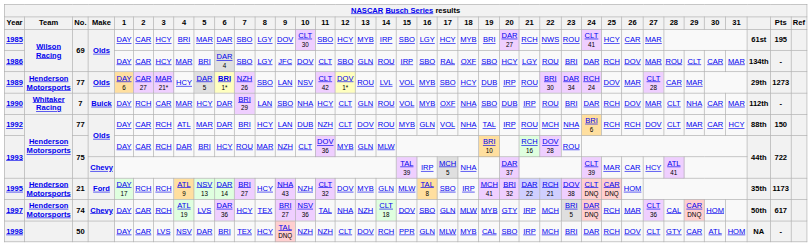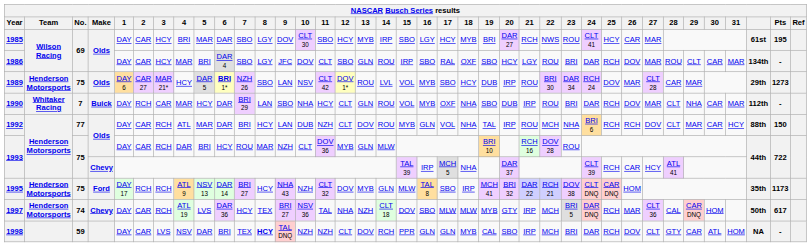 <table class="wikitable" style="text-align:center; font-size:75%">
 <tr>
 <th colspan=42><a href='#'>NASCAR</a> <a href='#'>Busch Series</a> results</th>
 </tr>
 <tr>
 <th>Year</th>
 <th>Team</th>
 <th>No.</th>
 <th>Make</th>
 <th>1</th>
 <th>2</th>
 <th>3</th>
 <th>4</th>
 <th>5</th>
 <th>6</th>
 <th>7</th>
 <th>8</th>
 <th>9</th>
 <th>10</th>
 <th>11</th>
 <th>12</th>
 <th>13</th>
 <th>14</th>
 <th>15</th>
 <th>16</th>
 <th>17</th>
 <th>18</th>
 <th>19</th>
 <th>20</th>
 <th>21</th>
 <th>22</th>
 <th>23</th>
 <th>24</th>
 <th>25</th>
 <th>26</th>
 <th>27</th>
 <th>28</th>
 <th>29</th>
 <th>30</th>
 <th>31</th>
 <th></th>
 <th>Pts</th>
 <th>Ref</th>
 </tr>
 <tr>
 <th><a href='#'>1985</a></th>
 <th rowspan=2><a href='#'>Wilson Racing</a></th>
 <th rowspan=2>69</th>
 <th rowspan=2><a href='#'>Olds</a></th>
 <td><a href='#'>DAY</a></td>
 <td><a href='#'>CAR</a></td>
 <td><a href='#'>HCY</a></td>
 <td><a href='#'>BRI</a></td>
 <td><a href='#'>MAR</a></td>
 <td><a href='#'>DAR</a></td>
 <td><a href='#'>SBO</a></td>
 <td><a href='#'>LGY</a></td>
 <td><a href='#'>DOV</a></td>
 <td style="background:#EFCFFF;"><a href='#'>CLT</a><br><small>30</small></td>
 <td><a href='#'>SBO</a></td>
 <td><a href='#'>HCY</a></td>
 <td><a href='#'>MYB</a></td>
 <td><a href='#'>IRP</a></td>
 <td><a href='#'>SBO</a></td>
 <td><a href='#'>LGY</a></td>
 <td><a href='#'>HCY</a></td>
 <td><a href='#'>MYB</a></td>
 <td><a href='#'>BRI</a></td>
 <td style="background:#EFCFFF;"><a href='#'>DAR</a><br><small>27</small></td>
 <td><a href='#'>RCH</a></td>
 <td><a href='#'>NWS</a></td>
 <td><a href='#'>ROU</a></td>
 <td style="background:#EFCFFF;"><a href='#'>CLT</a><br><small>41</small></td>
 <td><a href='#'>HCY</a></td>
 <td><a href='#'>CAR</a></td>
 <td><a href='#'>MAR</a></td>
 <td colspan=4></td>
 <th>61st</th>
 <th>195</th>
 <th></th>
 </tr>
 <tr>
 <th><a href='#'>1986</a></th>
 <td><a href='#'>DAY</a></td>
 <td><a href='#'>CAR</a></td>
 <td><a href='#'>HCY</a></td>
 <td><a href='#'>MAR</a></td>
 <td><a href='#'>BRI</a></td>
 <td style="background:#DFDFDF;"><a href='#'>DAR</a><br><small>4</small></td>
 <td><a href='#'>SBO</a></td>
 <td><a href='#'>LGY</a></td>
 <td><a href='#'>JFC</a></td>
 <td><a href='#'>DOV</a></td>
 <td><a href='#'>CLT</a></td>
 <td><a href='#'>SBO</a></td>
 <td><a href='#'>GLN</a></td>
 <td><a href='#'>ROU</a></td>
 <td><a href='#'>IRP</a></td>
 <td><a href='#'>SBO</a></td>
 <td><a href='#'>RAL</a></td>
 <td><a href='#'>OXF</a></td>
 <td><a href='#'>SBO</a></td>
 <td><a href='#'>HCY</a></td>
 <td><a href='#'>LGY</a></td>
 <td><a href='#'>ROU</a></td>
 <td><a href='#'>BRI</a></td>
 <td><a href='#'>DAR</a></td>
 <td><a href='#'>RCH</a></td>
 <td><a href='#'>DOV</a></td>
 <td><a href='#'>MAR</a></td>
 <td><a href='#'>ROU</a></td>
 <td><a href='#'>CLT</a></td>
 <td><a href='#'>CAR</a></td>
 <td><a href='#'>MAR</a></td>
 <th>134th</th>
 <th>-</th>
 <th></th>
 </tr>
 <tr>
 <th><a href='#'>1989</a></th>
 <th><a href='#'>Henderson Motorsports</a></th>
-<th>77</th>
+<th>75</th>
 <th><a href='#'>Olds</a></th>
 <td style="background:#FFDF9F;"><a href='#'>DAY</a><br><small>6</small></td>
 <td style="background:#EFCFFF;"><a href='#'>CAR</a><br><small>27</small></td>
 <td style="background:#EFCFFF;"><a href='#'>MAR</a><br><small>21*</small></td>
 <td><a href='#'>HCY</a></td>
 <td style="background:#DFDFDF;"><a href='#'>DAR</a><br><small>5</small></td>
 <td style="background:#FFFFBF;"><strong><a href='#'>BRI</a></strong><br><small>1*</small></td>
 <td style="background:#EFCFFF;"><a href='#'>NZH</a><br><small>26</small></td>
 <td><a href='#'>SBO</a></td>
 <td><a href='#'>LAN</a></td>
 <td><a href='#'>NSV</a></td>
 <td style="background:#EFCFFF;"><a href='#'>CLT</a><br><small>42</small></td>
 <td style="background:#FFFFBF;"><a href='#'>DOV</a><br><small>1*</small></td>
 <td><a href='#'>ROU</a></td>
 <td><a href='#'>LVL</a></td>
 <td><a href='#'>VOL</a></td>
 <td><a href='#'>MYB</a></td>
 <td><a href='#'>SBO</a></td>
 <td><a href='#'>HCY</a></td>
 <td><a href='#'>DUB</a></td>
 <td><a href='#'>IRP</a></td>
 <td><a href='#'>ROU</a></td>
 <td style="background:#EFCFFF;"><a href='#'>BRI</a><br><small>30</small></td>
 <td style="background:#EFCFFF;"><a href='#'>DAR</a><br><small>34</small></td>
 <td style="background:#EFCFFF;"><a href='#'>RCH</a><br><small>24</small></td>
 <td><a href='#'>DOV</a></td>
 <td><a href='#'>MAR</a></td>
 <td style="background:#EFCFFF;"><a href='#'>CLT</a><br><small>28</small></td>
 <td><a href='#'>CAR</a></td>
 <td><a href='#'>MAR</a></td>
 <td colspan=2></td>
 <th>29th</th>
 <th>1273</th>
 <th></th>
 </tr>
 <tr>
 <th><a href='#'>1990</a></th>
 <th><a href='#'>Whitaker Racing</a></th>
 <th>7</th>
 <th><a href='#'>Buick</a></th>
 <td><a href='#'>DAY</a></td>
 <td><a href='#'>RCH</a></td>
 <td><a href='#'>CAR</a></td>
 <td><a href='#'>MAR</a></td>
 <td><a href='#'>HCY</a></td>
 <td><a href='#'>DAR</a></td>
 <td style="background:#EFCFFF;"><a href='#'>BRI</a><br><small>29</small></td>
 <td><a href='#'>LAN</a></td>
 <td><a href='#'>SBO</a></td>
 <td><a href='#'>NHA</a></td>
 <td><a href='#'>HCY</a></td>
 <td><a href='#'>CLT</a></td>
 <td><a href='#'>GLN</a></td>
 <td><a href='#'>ROU</a></td>
 <td><a href='#'>VOL</a></td>
 <td><a href='#'>MYB</a></td>
 <td><a href='#'>OXF</a></td>
 <td><a href='#'>NHA</a></td>
 <td><a href='#'>SBO</a></td>
 <td><a href='#'>DUB</a></td>
 <td><a href='#'>IRP</a></td>
 <td><a href='#'>ROU</a></td>
 <td><a href='#'>BRI</a></td>
 <td><a href='#'>DAR</a></td>
 <td><a href='#'>RCH</a></td>
 <td><a href='#'>DOV</a></td>
 <td><a href='#'>MAR</a></td>
 <td><a href='#'>CLT</a></td>
 <td><a href='#'>NHA</a></td>
 <td><a href='#'>CAR</a></td>
 <td><a href='#'>MAR</a></td>
 <th>112th</th>
 <th>-</th>
 <th></th>
 </tr>
 <tr>
 <th><a href='#'>1992</a></th>
 <th rowspan=3><a href='#'>Henderson Motorsports</a></th>
 <th>77</th>
 <th rowspan=2><a href='#'>Olds</a></th>
 <td><a href='#'>DAY</a></td>
 <td><a href='#'>CAR</a></td>
 <td><a href='#'>RCH</a></td>
 <td><a href='#'>ATL</a></td>
 <td><a href='#'>MAR</a></td>
 <td><a href='#'>DAR</a></td>
 <td><a href='#'>BRI</a></td>
 <td><a href='#'>HCY</a></td>
 <td><a href='#'>LAN</a></td>
 <td><a href='#'>DUB</a></td>
 <td><a href='#'>NZH</a></td>
 <td><a href='#'>CLT</a></td>
 <td><a href='#'>DOV</a></td>
 <td><a href='#'>ROU</a></td>
 <td><a href='#'>MYB</a></td>
 <td><a href='#'>GLN</a></td>
 <td><a href='#'>VOL</a></td>
 <td><a href='#'>NHA</a></td>
 <td><a href='#'>TAL</a></td>
 <td><a href='#'>IRP</a></td>
 <td><a href='#'>ROU</a></td>
 <td><a href='#'>MCH</a></td>
 <td><a href='#'>NHA</a></td>
 <td style="background:#FFDF9F;"><a href='#'>BRI</a><br><small>6</small></td>
 <td><a href='#'>RCH</a></td>
 <td><a href='#'>RCH</a></td>
 <td><a href='#'>DOV</a></td>
 <td><a href='#'>CLT</a></td>
 <td><a href='#'>MAR</a></td>
 <td><a href='#'>CAR</a></td>
 <td><a href='#'>HCY</a></td>
 <th>88th</th>
 <th>150</th>
 <th></th>
 </tr>
 <tr>
 <th rowspan=2><a href='#'>1993</a></th>
 <th rowspan=2>75</th>
 <td><a href='#'>DAY</a></td>
 <td><a href='#'>CAR</a></td>
 <td><a href='#'>RCH</a></td>
 <td><a href='#'>DAR</a></td>
 <td><a href='#'>BRI</a></td>
 <td><a href='#'>HCY</a></td>
 <td><a href='#'>ROU</a></td>
 <td><a href='#'>MAR</a></td>
 <td><a href='#'>NZH</a></td>
 <td><a href='#'>CLT</a></td>
 <td style="background:#EFCFFF;"><a href='#'>DOV</a><br><small>36</small></td>
 <td><a href='#'>MYB</a></td>
 <td><a href='#'>GLN</a></td>
 <td><a href='#'>MLW</a></td>
 <td colspan=4></td>
 <td style="background:#FFDF9F;"><a href='#'>BRI</a><br><small>10</small></td>
 <td></td>
 <td style="background:#DFFFDF;"><a href='#'>RCH</a><br><small>16</small></td>
 <td style="background:#EFCFFF;"><a href='#'>DOV</a><br><small>28</small></td>
 <td><a href='#'>ROU</a></td>
 <td colspan=8></td>
 <th rowspan=2>44th</th>
 <th rowspan=2>722</th>
 <th rowspan=2></th>
 </tr>
 <tr>
 <th><a href='#'>Chevy</a></th>
 <td colspan=14></td>
 <td style="background:#EFCFFF;"><a href='#'>TAL</a><br><small>39</small></td>
 <td><a href='#'>IRP</a></td>
 <td style="background:#DFDFDF;"><a href='#'>MCH</a><br><small>5</small></td>
 <td><a href='#'>NHA</a></td>
 <td></td>
 <td style="background:#EFCFFF;"><a href='#'>DAR</a><br><small>37</small></td>
 <td colspan=3></td>
 <td style="background:#EFCFFF;"><a href='#'>CLT</a><br><small>39</small></td>
-<td><a href='#'>MAR</a></td>
+<td><a href='#'>RCH</a></td>
 <td><a href='#'>CAR</a></td>
 <td><a href='#'>HCY</a></td>
 <td style="background:#EFCFFF;"><a href='#'>ATL</a><br><small>41</small></td>
 <td colspan=3></td>
 </tr>
 <tr>
 <th><a href='#'>1995</a></th>
 <th><a href='#'>Henderson Motorsports</a></th>
-<th>21</th>
+<th>75</th>
 <th><a href='#'>Ford</a></th>
 <td style="background:#DFFFDF;"><a href='#'>DAY</a><br><small>17</small></td>
 <td><a href='#'>RCH</a></td>
 <td><a href='#'>RCH</a></td>
 <td style="background:#FFDF9F;"><a href='#'>ATL</a><br><small>9</small></td>
 <td style="background:#DFFFDF;"><a href='#'>NSV</a><br><small>13</small></td>
 <td style="background:#DFFFDF;"><a href='#'>DAR</a><br><small>14</small></td>
 <td style="background:#EFCFFF;"><a href='#'>BRI</a><br><small>27</small></td>
 <td><a href='#'>HCY</a></td>
 <td style="background:#EFCFFF;"><a href='#'>NHA</a><br><small>43</small></td>
 <td><a href='#'>NZH</a></td>
 <td style="background:#EFCFFF;"><a href='#'>CLT</a><br><small>32</small></td>
 <td><a href='#'>DOV</a></td>
 <td><a href='#'>MYB</a></td>
 <td><a href='#'>GLN</a></td>
 <td><a href='#'>MLW</a></td>
 <td style="background:#FFDF9F;"><a href='#'>TAL</a><br><small>8</small></td>
 <td><a href='#'>SBO</a></td>
 <td><a href='#'>IRP</a></td>
 <td style="background:#EFCFFF;"><a href='#'>MCH</a><br><small>41</small></td>
 <td style="background:#EFCFFF;"><a href='#'>BRI</a><br><small>32</small></td>
 <td style="background:#CFCFFF;"><a href='#'>DAR</a><br><small>22</small></td>
 <td style="background:#CFCFFF;"><a href='#'>RCH</a><br><small>21</small></td>
 <td style="background:#EFCFFF;"><a href='#'>DOV</a><br><small>38</small></td>
 <td style="background:#FFCFCF;"><a href='#'>CLT</a><br><small>DNQ</small></td>
 <td style="background:#FFCFCF;"><a href='#'>CAR</a><br><small>DNQ</small></td>
 <td><a href='#'>HOM</a></td>
 <td colspan=5></td>
 <th>35th</th>
 <th>1173</th>
 <th></th>
 </tr>
 <tr>
 <th><a href='#'>1997</a></th>
 <th><a href='#'>Henderson Motorsports</a></th>
 <th>74</th>
 <th><a href='#'>Chevy</a></th>
 <td><a href='#'>DAY</a></td>
 <td><a href='#'>CAR</a></td>
 <td><a href='#'>RCH</a></td>
 <td style="background:#DFFFDF;"><a href='#'>ATL</a><br><small>19</small></td>
 <td><a href='#'>LVS</a></td>
 <td style="background:#EFCFFF;"><a href='#'>DAR</a><br><small>36</small></td>
 <td><a href='#'>HCY</a></td>
 <td><a href='#'>TEX</a></td>
 <td style="background:#EFCFFF;"><a href='#'>BRI</a><br><small>27</small></td>
 <td style="background:#EFCFFF;"><a href='#'>NSV</a><br><small>36</small></td>
 <td><a href='#'>TAL</a></td>
 <td><a href='#'>NHA</a></td>
 <td><a href='#'>NZH</a></td>
 <td style="background:#DFFFDF;"><a href='#'>CLT</a><br><small>18</small></td>
 <td><a href='#'>DOV</a></td>
 <td><a href='#'>SBO</a></td>
-<td><a href='#'>GLN</a></td>
+<td><a href='#'>MLW</a></td>
 <td><a href='#'>MLW</a></td>
 <td><a href='#'>MYB</a></td>
 <td><a href='#'>GTY</a></td>
 <td><a href='#'>IRP</a></td>
 <td><a href='#'>MCH</a></td>
 <td style="background:#DFDFDF;"><a href='#'>BRI</a><br><small>5</small></td>
 <td style="background:#FFCFCF;"><a href='#'>DAR</a><br><small>DNQ</small></td>
 <td><a href='#'>RCH</a></td>
 <td><a href='#'>MAR</a></td>
 <td style="background:#EFCFFF;"><a href='#'>CLT</a><br><small>36</small></td>
 <td><a href='#'>CAL</a></td>
 <td style="background:#FFCFCF;"><a href='#'>CAR</a><br><small>DNQ</small></td>
 <td><a href='#'>HOM</a></td>
 <td></td>
 <th>50th</th>
 <th>617</th>
 <th></th>
 </tr>
 <tr>
 <th><a href='#'>1998</a></th>
 <th></th>
-<th>50</th>
+<th>59</th>
 <th></th>
 <td><a href='#'>DAY</a></td>
 <td><a href='#'>CAR</a></td>
 <td><a href='#'>LVS</a></td>
 <td><a href='#'>NSV</a></td>
 <td><a href='#'>DAR</a></td>
 <td><a href='#'>BRI</a></td>
 <td><a href='#'>TEX</a></td>
-<td><a href='#'>HCY</a></td>
+<td><strong><a href='#'>HCY</a></strong></td>
 <td style="background:#FFCFCF;"><a href='#'>TAL</a><br><small>DNQ</small></td>
 <td><a href='#'>NZH</a></td>
 <td><a href='#'>NZH</a></td>
 <td><a href='#'>CLT</a></td>
 <td><a href='#'>DOV</a></td>
 <td><a href='#'>RCH</a></td>
 <td><a href='#'>PPR</a></td>
 <td><a href='#'>GLN</a></td>
-<td><a href='#'>MLW</a></td>
+<td><a href='#'>GLN</a></td>
 <td><a href='#'>MYB</a></td>
 <td><a href='#'>CAL</a></td>
 <td><a href='#'>SBO</a></td>
 <td><a href='#'>IRP</a></td>
 <td><a href='#'>MCH</a></td>
 <td><a href='#'>BRI</a></td>
 <td><a href='#'>DAR</a></td>
 <td><a href='#'>RCH</a></td>
 <td><a href='#'>DOV</a></td>
 <td><a href='#'>CLT</a></td>
 <td><a href='#'>GTY</a></td>
 <td><a href='#'>CAR</a></td>
 <td><a href='#'>ATL</a></td>
 <td><a href='#'>HOM</a></td>
 <th>NA</th>
 <th>-</th>
 <th></th>
 </tr>
 </table>
